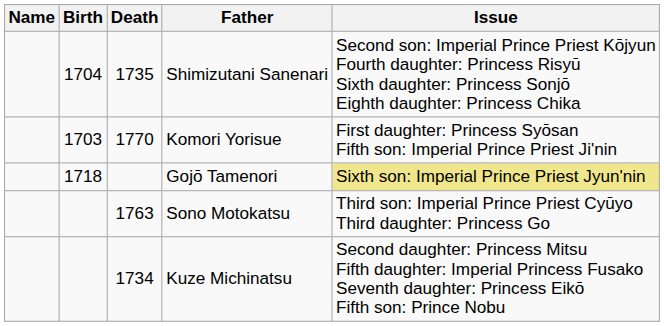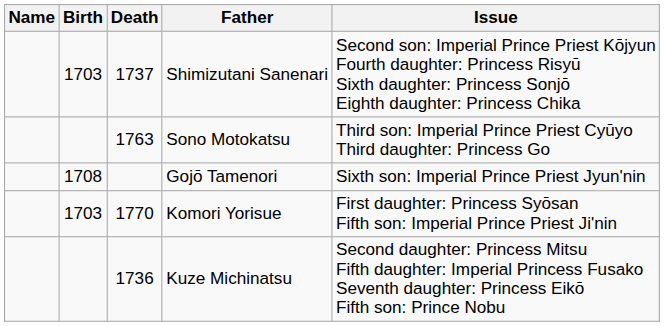 <table class="wikitable sortable">
 <tr>
 <th>Name</th>
 <th>Birth</th>
 <th>Death</th>
 <th>Father</th>
 <th class="unsortable">Issue</th>
 </tr>
 <tr>
 <td></td>
-<td align="center">1704</td>
-<td align="center">1735</td>
+<td align="center">1703</td>
+<td align="center">1737</td>
 <td>Shimizutani Sanenari</td>
 <td>Second son: Imperial Prince Priest Kōjyun<br>Fourth daughter: Princess Risyū<br>Sixth daughter: Princess Sonjō<br>Eighth daughter: Princess Chika</td>
+</tr>
+<tr>
+<td></td>
+<td></td>
+<td align="center">1763</td>
+<td>Sono Motokatsu</td>
+<td>Third son: Imperial Prince Priest Cyūyo<br>Third daughter: Princess Go</td>
+</tr>
+<tr>
+<td></td>
+<td align="center">1708</td>
+<td></td>
+<td>Gojō Tamenori</td>
+<td>Sixth son: Imperial Prince Priest Jyun'nin</td>
 </tr>
 <tr>
 <td></td>
 <td align="center">1703</td>
 <td align="center">1770</td>
 <td>Komori Yorisue</td>
 <td>First daughter: Princess Syōsan<br>Fifth son: Imperial Prince Priest Ji'nin</td>
 </tr>
 <tr>
 <td></td>
-<td align="center">1718</td>
 <td></td>
-<td>Gojō Tamenori</td>
-<td style="background: khaki;">Sixth son: Imperial Prince Priest Jyun'nin</td>
-</tr>
-<tr>
-<td></td>
-<td></td>
-<td align="center">1763</td>
-<td>Sono Motokatsu</td>
-<td>Third son: Imperial Prince Priest Cyūyo<br>Third daughter: Princess Go</td>
-</tr>
-<tr>
-<td></td>
-<td></td>
-<td align="center">1734</td>
+<td align="center">1736</td>
 <td>Kuze Michinatsu</td>
 <td>Second daughter: Princess Mitsu<br>Fifth daughter: Imperial Princess Fusako<br>Seventh daughter: Princess Eikō<br>Fifth son: Prince Nobu</td>
 </tr>
 </table>
